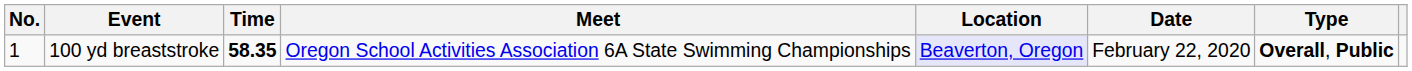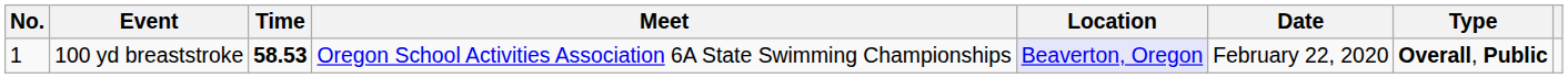 <table class="wikitable">
 <tr>
 <th>No.</th>
 <th>Event</th>
 <th>Time</th>
 <th>Meet</th>
 <th>Location</th>
 <th>Date</th>
 <th>Type</th>
 <th></th>
 </tr>
 <tr>
 <td>1</td>
 <td>100 yd breaststroke</td>
-<td style="text-align:center;"><strong>58.35</strong></td>
+<td style="text-align:center;"><strong>58.53</strong></td>
 <td><a href='#'>Oregon School Activities Association</a> 6A State Swimming Championships</td>
 <td style="background: lavender;"><a href='#'>Beaverton, Oregon</a></td>
 <td>February 22, 2020</td>
 <td style="text-align:center;"><strong>Overall</strong>, <strong>Public</strong></td>
 <td style="text-align:center;"></td>
 </tr>
 </table>
